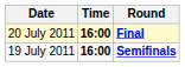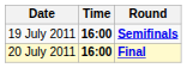 <table class="wikitable">
 <tr>
 <th>Date</th>
 <th>Time</th>
 <th>Round</th>
 </tr>
+<tr>
+<td>19 July 2011</td>
+<td><strong>16:00</strong></td>
+<td><strong><a href='#'>Semifinals</a></strong></td>
+</tr>
 <tr style=background:lemonchiffon>
 <td>20 July 2011</td>
 <td><strong>16:00</strong></td>
 <td><strong><a href='#'>Final</a></strong></td>
 </tr>
-<tr>
-<td>19 July 2011</td>
-<td><strong>16:00</strong></td>
-<td><strong><a href='#'>Semifinals</a></strong></td>
-</tr>
 </table>
